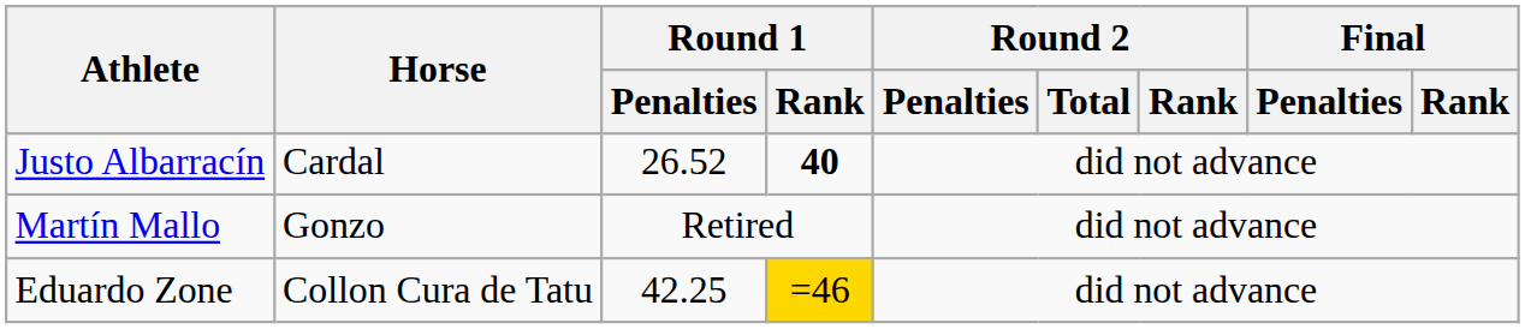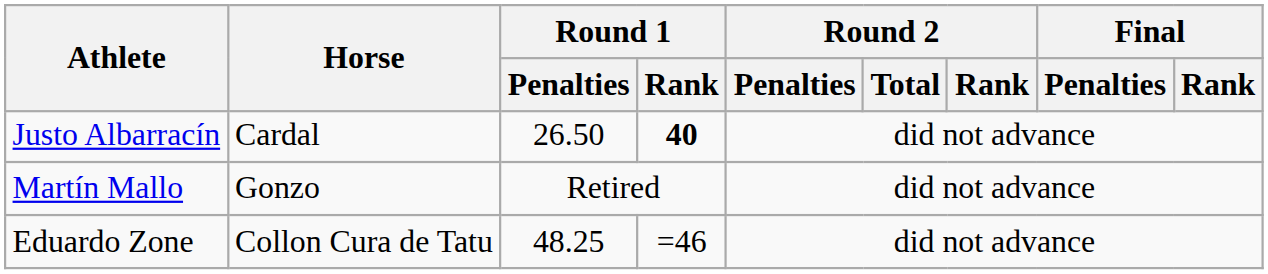 <table class=wikitable style="font-size:90%">
 <tr>
 <th rowspan="2">Athlete</th>
 <th rowspan="2">Horse</th>
 <th colspan="2">Round 1</th>
 <th colspan="3">Round 2</th>
 <th colspan="2">Final</th>
 </tr>
 <tr>
 <th>Penalties</th>
 <th>Rank</th>
 <th>Penalties</th>
 <th>Total</th>
 <th>Rank</th>
 <th>Penalties</th>
 <th>Rank</th>
 </tr>
 <tr>
 <td><a href='#'>Justo Albarracín</a></td>
 <td>Cardal</td>
-<td align="center">26.52</td>
+<td align="center">26.50</td>
 <td align="center"><strong>40</strong></td>
 <td align="center" colspan=5>did not advance</td>
 </tr>
 <tr>
 <td><a href='#'>Martín Mallo</a></td>
 <td>Gonzo</td>
 <td align="center" colspan=2>Retired</td>
 <td align="center" colspan=5>did not advance</td>
 </tr>
 <tr>
 <td>Eduardo Zone</td>
 <td>Collon Cura de Tatu</td>
-<td align="center">42.25</td>
-<td align="center" style="background: gold;">=46</td>
+<td align="center">48.25</td>
+<td align="center">=46</td>
 <td align="center" colspan=5>did not advance</td>
 </tr>
 </table>
